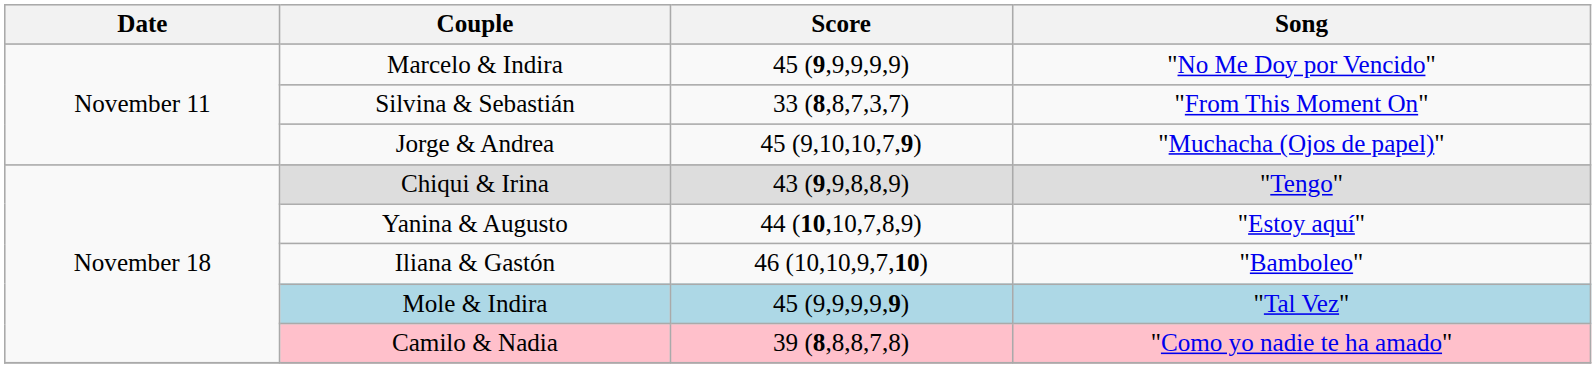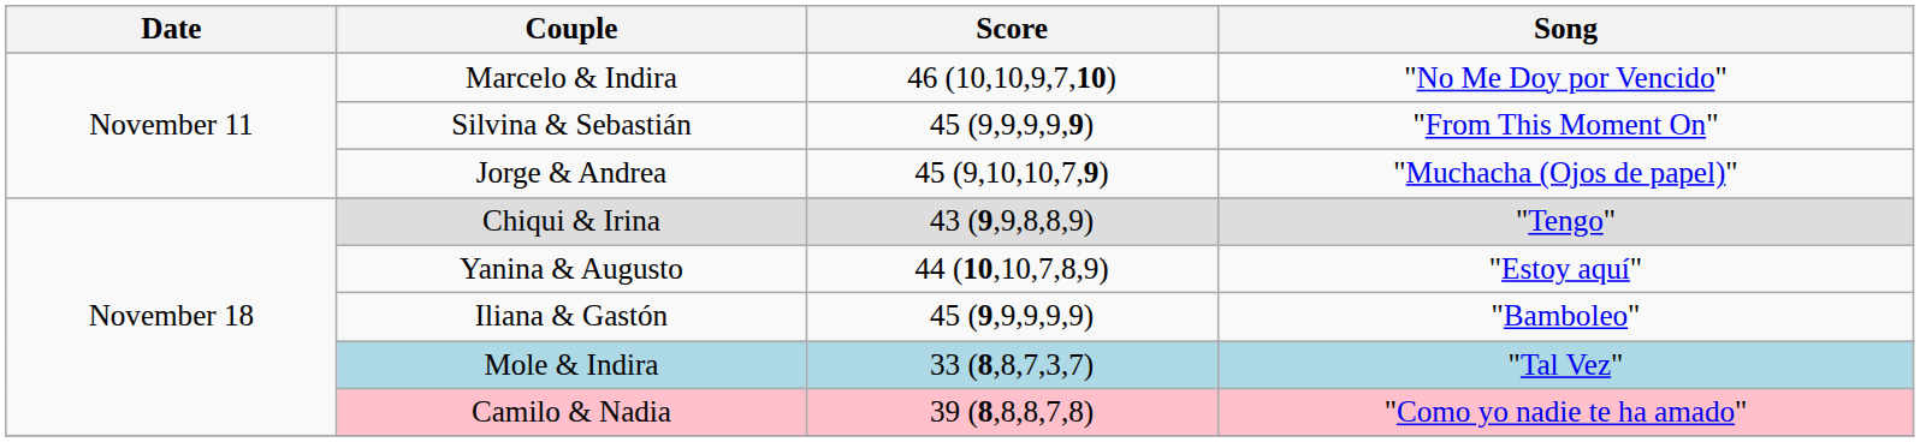 <table class="wikitable" style="width:80%; text-align:center;">
 <tr>
 <th>Date</th>
 <th>Couple</th>
 <th>Score</th>
 <th>Song </th>
 </tr>
 <tr>
 <td rowspan=3>November 11</td>
 <td>Marcelo & Indira</td>
-<td>45 (<strong>9</strong>,9,9,9,9)</td>
+<td>46 (10,10,9,7,<strong>10</strong>)</td>
 <td>"<a href='#'>No Me Doy por Vencido</a>" </td>
 </tr>
 <tr>
 <td>Silvina & Sebastián</td>
-<td>33 (<strong>8</strong>,8,7,3,7)</td>
+<td>45 (9,9,9,9,<strong>9</strong>)</td>
 <td>"<a href='#'>From This Moment On</a>" </td>
 </tr>
 <tr>
 <td>Jorge & Andrea</td>
 <td>45 (9,10,10,7,<strong>9</strong>)</td>
 <td>"<a href='#'>Muchacha (Ojos de papel)</a>" </td>
 </tr>
 <tr>
 <td rowspan=5>November 18</td>
 <td style="background:#ddd;">Chiqui & Irina</td>
 <td style="background:#ddd;">43 (<strong>9</strong>,9,8,8,9)</td>
 <td style="background:#ddd;">"<a href='#'>Tengo</a>" </td>
 </tr>
 <tr>
 <td>Yanina & Augusto</td>
 <td>44 (<strong>10</strong>,10,7,8,9)</td>
 <td>"<a href='#'>Estoy aquí</a>" </td>
 </tr>
 <tr>
 <td>Iliana & Gastón</td>
-<td>46 (10,10,9,7,<strong>10</strong>)</td>
+<td>45 (<strong>9</strong>,9,9,9,9)</td>
 <td>"<a href='#'>Bamboleo</a>" </td>
 </tr>
 <tr style="background:lightblue;">
 <td>Mole & Indira</td>
-<td>45 (9,9,9,9,<strong>9</strong>)</td>
+<td>33 (<strong>8</strong>,8,7,3,7)</td>
 <td>"<a href='#'>Tal Vez</a>" </td>
 </tr>
 <tr style="background:pink;">
 <td>Camilo & Nadia</td>
 <td>39 (<strong>8</strong>,8,8,7,8)</td>
 <td>"<a href='#'>Como yo nadie te ha amado</a>" </td>
 </tr>
 <tr>
 </tr>
 </table>
